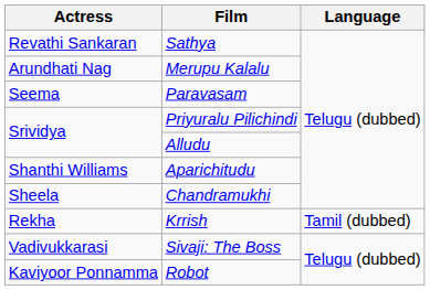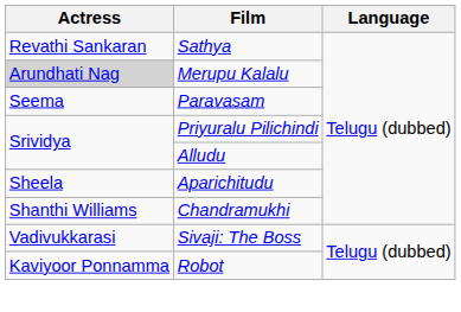 <table class="wikitable sortable">
 <tr>
 <th>Actress</th>
 <th>Film</th>
 <th>Language</th>
 </tr>
 <tr>
 <td><a href='#'>Revathi Sankaran</a></td>
 <td><em><a href='#'>Sathya</a></em></td>
 <td rowspan="7"><a href='#'>Telugu</a> (dubbed)</td>
 </tr>
 <tr>
-<td><a href='#'>Arundhati Nag</a></td>
+<td style="background: lightgrey;"><a href='#'>Arundhati Nag</a></td>
 <td><em><a href='#'>Merupu Kalalu</a></em></td>
 </tr>
 <tr>
 <td><a href='#'>Seema</a></td>
 <td><em><a href='#'>Paravasam</a></em></td>
 </tr>
 <tr>
 <td rowspan="2"><a href='#'>Srividya</a></td>
 <td><em><a href='#'>Priyuralu Pilichindi</a></em></td>
 </tr>
 <tr>
 <td><em><a href='#'>Alludu</a></em></td>
 </tr>
 <tr>
-<td><a href='#'>Shanthi Williams</a></td>
+<td><a href='#'>Sheela</a></td>
 <td><em><a href='#'>Aparichitudu</a></em></td>
 </tr>
 <tr>
-<td><a href='#'>Sheela</a></td>
+<td><a href='#'>Shanthi Williams</a></td>
 <td><em><a href='#'>Chandramukhi</a></em></td>
-</tr>
-<tr>
-<td><a href='#'>Rekha</a></td>
-<td><em><a href='#'>Krrish</a></em></td>
-<td><a href='#'>Tamil</a> (dubbed)</td>
 </tr>
 <tr>
 <td><a href='#'>Vadivukkarasi</a></td>
 <td><em><a href='#'>Sivaji: The Boss</a></em></td>
 <td rowspan="2"><a href='#'>Telugu</a> (dubbed)</td>
 </tr>
 <tr>
 <td><a href='#'>Kaviyoor Ponnamma</a></td>
 <td><em><a href='#'>Robot</a></em></td>
 </tr>
 </table>
